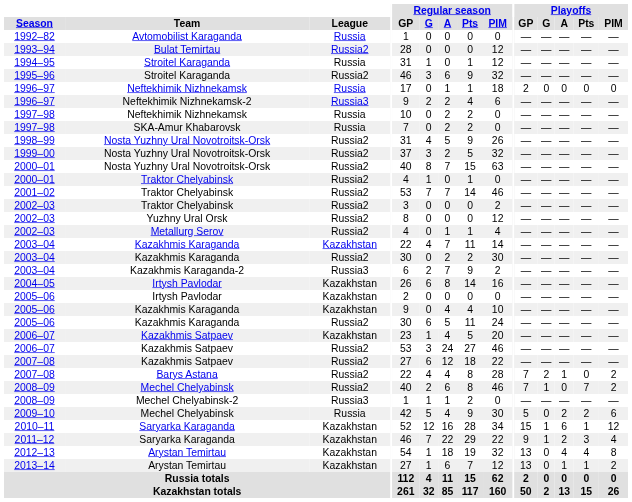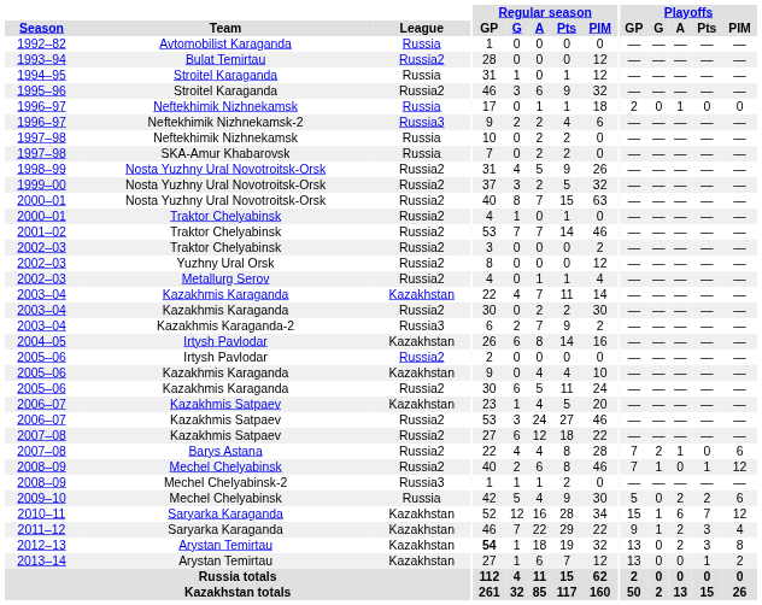 <table border="0" cellpadding="1" cellspacing="0" style="text-align:center; width:60em">
 <tr bgcolor="#e0e0e0">
 <th colspan="3" bgcolor="#ffffff"></th>
 <th rowspan="99" bgcolor="#ffffff"></th>
 <th colspan="5"><a href='#'>Regular season</a></th>
 <th rowspan="99" bgcolor="#ffffff"></th>
 <th colspan="5"><a href='#'>Playoffs</a></th>
 </tr>
 <tr bgcolor="#e0e0e0">
 <th><a href='#'>Season</a></th>
 <th>Team</th>
 <th>League</th>
 <th>GP</th>
 <th><a href='#'>G</a></th>
 <th><a href='#'>A</a></th>
 <th><a href='#'>Pts</a></th>
 <th><a href='#'>PIM</a></th>
 <th>GP</th>
 <th>G</th>
 <th>A</th>
 <th>Pts</th>
 <th>PIM</th>
 </tr>
 <tr>
 <td><a href='#'>1992–82</a></td>
 <td><a href='#'>Avtomobilist Karaganda</a></td>
 <td><a href='#'>Russia</a></td>
 <td>1</td>
 <td>0</td>
 <td>0</td>
 <td>0</td>
 <td>0</td>
 <td>—</td>
 <td>—</td>
 <td>—</td>
 <td>—</td>
 <td>—</td>
 </tr>
 <tr bgcolor="#f0f0f0">
 <td><a href='#'>1993–94</a></td>
 <td><a href='#'>Bulat Temirtau</a></td>
 <td><a href='#'>Russia2</a></td>
 <td>28</td>
 <td>0</td>
 <td>0</td>
 <td>0</td>
 <td>12</td>
 <td>—</td>
 <td>—</td>
 <td>—</td>
 <td>—</td>
 <td>—</td>
 </tr>
 <tr>
 <td><a href='#'>1994–95</a></td>
 <td><a href='#'>Stroitel Karaganda</a></td>
 <td>Russia</td>
 <td>31</td>
 <td>1</td>
 <td>0</td>
 <td>1</td>
 <td>12</td>
 <td>—</td>
 <td>—</td>
 <td>—</td>
 <td>—</td>
 <td>—</td>
 </tr>
 <tr bgcolor="#f0f0f0">
 <td><a href='#'>1995–96</a></td>
 <td>Stroitel Karaganda</td>
 <td>Russia2</td>
 <td>46</td>
 <td>3</td>
 <td>6</td>
 <td>9</td>
 <td>32</td>
 <td>—</td>
 <td>—</td>
 <td>—</td>
 <td>—</td>
 <td>—</td>
 </tr>
 <tr>
 <td><a href='#'>1996–97</a></td>
 <td><a href='#'>Neftekhimik Nizhnekamsk</a></td>
 <td><a href='#'>Russia</a></td>
 <td>17</td>
 <td>0</td>
 <td>1</td>
 <td>1</td>
 <td>18</td>
 <td>2</td>
 <td>0</td>
-<td>0</td>
+<td>1</td>
 <td>0</td>
 <td>0</td>
 </tr>
 <tr bgcolor="#f0f0f0">
 <td><a href='#'>1996–97</a></td>
 <td>Neftekhimik Nizhnekamsk-2</td>
 <td><a href='#'>Russia3</a></td>
 <td>9</td>
 <td>2</td>
 <td>2</td>
 <td>4</td>
 <td>6</td>
 <td>—</td>
 <td>—</td>
 <td>—</td>
 <td>—</td>
 <td>—</td>
 </tr>
 <tr>
 <td><a href='#'>1997–98</a></td>
 <td>Neftekhimik Nizhnekamsk</td>
 <td>Russia</td>
 <td>10</td>
 <td>0</td>
 <td>2</td>
 <td>2</td>
 <td>0</td>
 <td>—</td>
 <td>—</td>
 <td>—</td>
 <td>—</td>
 <td>—</td>
 </tr>
 <tr bgcolor="#f0f0f0">
 <td><a href='#'>1997–98</a></td>
 <td>SKA-Amur Khabarovsk</td>
 <td>Russia</td>
 <td>7</td>
 <td>0</td>
 <td>2</td>
 <td>2</td>
 <td>0</td>
 <td>—</td>
 <td>—</td>
 <td>—</td>
 <td>—</td>
 <td>—</td>
 </tr>
 <tr>
 <td><a href='#'>1998–99</a></td>
 <td><a href='#'>Nosta Yuzhny Ural Novotroitsk-Orsk</a></td>
 <td>Russia2</td>
 <td>31</td>
 <td>4</td>
 <td>5</td>
 <td>9</td>
 <td>26</td>
 <td>—</td>
 <td>—</td>
 <td>—</td>
 <td>—</td>
 <td>—</td>
 </tr>
 <tr bgcolor="#f0f0f0">
 <td><a href='#'>1999–00</a></td>
 <td>Nosta Yuzhny Ural Novotroitsk-Orsk</td>
 <td>Russia2</td>
 <td>37</td>
 <td>3</td>
 <td>2</td>
 <td>5</td>
 <td>32</td>
 <td>—</td>
 <td>—</td>
 <td>—</td>
 <td>—</td>
 <td>—</td>
 </tr>
 <tr>
 <td><a href='#'>2000–01</a></td>
 <td>Nosta Yuzhny Ural Novotroitsk-Orsk</td>
 <td>Russia2</td>
 <td>40</td>
 <td>8</td>
 <td>7</td>
 <td>15</td>
 <td>63</td>
 <td>—</td>
 <td>—</td>
 <td>—</td>
 <td>—</td>
 <td>—</td>
 </tr>
 <tr bgcolor="#f0f0f0">
 <td><a href='#'>2000–01</a></td>
 <td><a href='#'>Traktor Chelyabinsk</a></td>
 <td>Russia2</td>
 <td>4</td>
 <td>1</td>
 <td>0</td>
 <td>1</td>
 <td>0</td>
 <td>—</td>
 <td>—</td>
 <td>—</td>
 <td>—</td>
 <td>—</td>
 </tr>
 <tr>
 <td><a href='#'>2001–02</a></td>
 <td>Traktor Chelyabinsk</td>
 <td>Russia2</td>
 <td>53</td>
 <td>7</td>
 <td>7</td>
 <td>14</td>
 <td>46</td>
 <td>—</td>
 <td>—</td>
 <td>—</td>
 <td>—</td>
 <td>—</td>
 </tr>
 <tr bgcolor="#f0f0f0">
 <td><a href='#'>2002–03</a></td>
 <td>Traktor Chelyabinsk</td>
 <td>Russia2</td>
 <td>3</td>
 <td>0</td>
 <td>0</td>
 <td>0</td>
 <td>2</td>
 <td>—</td>
 <td>—</td>
 <td>—</td>
 <td>—</td>
 <td>—</td>
 </tr>
 <tr>
 <td><a href='#'>2002–03</a></td>
 <td>Yuzhny Ural Orsk</td>
 <td>Russia2</td>
 <td>8</td>
 <td>0</td>
 <td>0</td>
 <td>0</td>
 <td>12</td>
 <td>—</td>
 <td>—</td>
 <td>—</td>
 <td>—</td>
 <td>—</td>
 </tr>
 <tr bgcolor="#f0f0f0">
 <td><a href='#'>2002–03</a></td>
 <td><a href='#'>Metallurg Serov</a></td>
 <td>Russia2</td>
 <td>4</td>
 <td>0</td>
 <td>1</td>
 <td>1</td>
 <td>4</td>
 <td>—</td>
 <td>—</td>
 <td>—</td>
 <td>—</td>
 <td>—</td>
 </tr>
 <tr>
 <td><a href='#'>2003–04</a></td>
 <td><a href='#'>Kazakhmis Karaganda</a></td>
 <td><a href='#'>Kazakhstan</a></td>
 <td>22</td>
 <td>4</td>
 <td>7</td>
 <td>11</td>
 <td>14</td>
 <td>—</td>
 <td>—</td>
 <td>—</td>
 <td>—</td>
 <td>—</td>
 </tr>
 <tr bgcolor="#f0f0f0">
 <td><a href='#'>2003–04</a></td>
 <td>Kazakhmis Karaganda</td>
 <td>Russia2</td>
 <td>30</td>
 <td>0</td>
 <td>2</td>
 <td>2</td>
 <td>30</td>
 <td>—</td>
 <td>—</td>
 <td>—</td>
 <td>—</td>
 <td>—</td>
 </tr>
 <tr>
 <td><a href='#'>2003–04</a></td>
 <td>Kazakhmis Karaganda-2</td>
 <td>Russia3</td>
 <td>6</td>
 <td>2</td>
 <td>7</td>
 <td>9</td>
 <td>2</td>
 <td>—</td>
 <td>—</td>
 <td>—</td>
 <td>—</td>
 <td>—</td>
 </tr>
 <tr bgcolor="#f0f0f0">
 <td><a href='#'>2004–05</a></td>
 <td><a href='#'>Irtysh Pavlodar</a></td>
 <td>Kazakhstan</td>
 <td>26</td>
 <td>6</td>
 <td>8</td>
 <td>14</td>
 <td>16</td>
 <td>—</td>
 <td>—</td>
 <td>—</td>
 <td>—</td>
 <td>—</td>
 </tr>
 <tr>
 <td><a href='#'>2005–06</a></td>
 <td>Irtysh Pavlodar</td>
-<td>Kazakhstan</td>
+<td><a href='#'>Russia2</a></td>
 <td>2</td>
 <td>0</td>
 <td>0</td>
 <td>0</td>
 <td>0</td>
 <td>—</td>
 <td>—</td>
 <td>—</td>
 <td>—</td>
 <td>—</td>
 </tr>
 <tr bgcolor="#f0f0f0">
 <td><a href='#'>2005–06</a></td>
 <td>Kazakhmis Karaganda</td>
 <td>Kazakhstan</td>
 <td>9</td>
 <td>0</td>
 <td>4</td>
 <td>4</td>
 <td>10</td>
 <td>—</td>
 <td>—</td>
 <td>—</td>
 <td>—</td>
 <td>—</td>
 </tr>
 <tr>
 <td><a href='#'>2005–06</a></td>
 <td>Kazakhmis Karaganda</td>
 <td>Russia2</td>
 <td>30</td>
 <td>6</td>
 <td>5</td>
 <td>11</td>
 <td>24</td>
 <td>—</td>
 <td>—</td>
 <td>—</td>
 <td>—</td>
 <td>—</td>
 </tr>
 <tr bgcolor="#f0f0f0">
 <td><a href='#'>2006–07</a></td>
 <td><a href='#'>Kazakhmis Satpaev</a></td>
 <td>Kazakhstan</td>
 <td>23</td>
 <td>1</td>
 <td>4</td>
 <td>5</td>
 <td>20</td>
 <td>—</td>
 <td>—</td>
 <td>—</td>
 <td>—</td>
 <td>—</td>
 </tr>
 <tr>
 <td><a href='#'>2006–07</a></td>
 <td>Kazakhmis Satpaev</td>
 <td>Russia2</td>
 <td>53</td>
 <td>3</td>
 <td>24</td>
 <td>27</td>
 <td>46</td>
 <td>—</td>
 <td>—</td>
 <td>—</td>
 <td>—</td>
 <td>—</td>
 </tr>
 <tr bgcolor="#f0f0f0">
 <td><a href='#'>2007–08</a></td>
 <td>Kazakhmis Satpaev</td>
 <td>Russia2</td>
 <td>27</td>
 <td>6</td>
 <td>12</td>
 <td>18</td>
 <td>22</td>
 <td>—</td>
 <td>—</td>
 <td>—</td>
 <td>—</td>
 <td>—</td>
 </tr>
 <tr>
 <td><a href='#'>2007–08</a></td>
 <td><a href='#'>Barys Astana</a></td>
 <td>Russia2</td>
 <td>22</td>
 <td>4</td>
 <td>4</td>
 <td>8</td>
 <td>28</td>
 <td>7</td>
 <td>2</td>
 <td>1</td>
 <td>0</td>
-<td>2</td>
+<td>6</td>
 </tr>
 <tr bgcolor="#f0f0f0">
 <td><a href='#'>2008–09</a></td>
 <td><a href='#'>Mechel Chelyabinsk</a></td>
 <td>Russia2</td>
 <td>40</td>
 <td>2</td>
 <td>6</td>
 <td>8</td>
 <td>46</td>
 <td>7</td>
 <td>1</td>
 <td>0</td>
-<td>7</td>
-<td>2</td>
+<td>1</td>
+<td>12</td>
 </tr>
 <tr>
 <td><a href='#'>2008–09</a></td>
 <td>Mechel Chelyabinsk-2</td>
 <td>Russia3</td>
 <td>1</td>
 <td>1</td>
 <td>1</td>
 <td>2</td>
 <td>0</td>
 <td>—</td>
 <td>—</td>
 <td>—</td>
 <td>—</td>
 <td>—</td>
 </tr>
 <tr bgcolor="#f0f0f0">
 <td><a href='#'>2009–10</a></td>
 <td>Mechel Chelyabinsk</td>
 <td>Russia</td>
 <td>42</td>
 <td>5</td>
 <td>4</td>
 <td>9</td>
 <td>30</td>
 <td>5</td>
 <td>0</td>
 <td>2</td>
 <td>2</td>
 <td>6</td>
 </tr>
 <tr>
 <td><a href='#'>2010–11</a></td>
 <td><a href='#'>Saryarka Karaganda</a></td>
 <td>Kazakhstan</td>
 <td>52</td>
 <td>12</td>
 <td>16</td>
 <td>28</td>
 <td>34</td>
 <td>15</td>
 <td>1</td>
 <td>6</td>
-<td>1</td>
+<td>7</td>
 <td>12</td>
 </tr>
 <tr bgcolor="#f0f0f0">
 <td><a href='#'>2011–12</a></td>
 <td>Saryarka Karaganda</td>
 <td>Kazakhstan</td>
 <td>46</td>
 <td>7</td>
 <td>22</td>
 <td>29</td>
 <td>22</td>
 <td>9</td>
 <td>1</td>
 <td>2</td>
 <td>3</td>
 <td>4</td>
 </tr>
 <tr>
 <td><a href='#'>2012–13</a></td>
 <td><a href='#'>Arystan Temirtau</a></td>
 <td>Kazakhstan</td>
-<td>54</td>
+<td><strong>54</strong></td>
 <td>1</td>
 <td>18</td>
 <td>19</td>
 <td>32</td>
 <td>13</td>
 <td>0</td>
-<td>4</td>
-<td>4</td>
+<td>2</td>
+<td>3</td>
 <td>8</td>
 </tr>
 <tr bgcolor="#f0f0f0">
 <td><a href='#'>2013–14</a></td>
 <td>Arystan Temirtau</td>
 <td>Kazakhstan</td>
 <td>27</td>
 <td>1</td>
 <td>6</td>
 <td>7</td>
 <td>12</td>
 <td>13</td>
 <td>0</td>
-<td>1</td>
+<td>0</td>
 <td>1</td>
 <td>2</td>
 </tr>
 <tr>
 </tr>
 <tr ALIGN="center" bgcolor="#e0e0e0">
 <th colspan="3">Russia totals</th>
 <th ALIGN="center">112</th>
 <th ALIGN="center">4</th>
 <th ALIGN="center">11</th>
 <th ALIGN="center">15</th>
 <th ALIGN="center">62</th>
 <th ALIGN="center">2</th>
 <th ALIGN="center">0</th>
 <th ALIGN="center">0</th>
 <th ALIGN="center">0</th>
 <th ALIGN="center">0</th>
 </tr>
 <tr>
 </tr>
 <tr ALIGN="center" bgcolor="#e0e0e0">
 <th colspan="3">Kazakhstan totals</th>
 <th ALIGN="center">261</th>
 <th ALIGN="center">32</th>
 <th ALIGN="center">85</th>
 <th ALIGN="center">117</th>
 <th ALIGN="center">160</th>
 <th ALIGN="center">50</th>
 <th ALIGN="center">2</th>
 <th ALIGN="center">13</th>
 <th ALIGN="center">15</th>
 <th ALIGN="center">26</th>
 </tr>
 </table>
